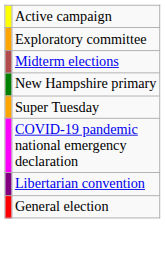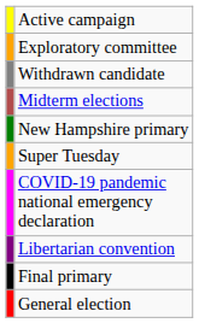 <table class="wikitable"  style="float:right; margin:11px">
 <tr>
 <td style="background:yellow;"></td>
 <td>Active campaign</td>
 </tr>
 <tr>
 <td style="background:orange;"></td>
 <td>Exploratory committee</td>
+</tr>
+<tr>
+<td style="background:gray;"></td>
+<td>Withdrawn candidate</td>
 </tr>
 <tr>
 <td style="background:#B24C4C;"></td>
 <td><a href='#'>Midterm elections</a></td>
 </tr>
 <tr>
 <td style="background:green;"></td>
 <td>New Hampshire primary</td>
 </tr>
 <tr>
 <td style="background:orange;"></td>
 <td>Super Tuesday</td>
 </tr>
 <tr>
 <td style="background:magenta;"></td>
 <td><a href='#'>COVID-19 pandemic</a> <br> national emergency <br> declaration</td>
 </tr>
 <tr>
 <td style="background:purple;"></td>
 <td><a href='#'>Libertarian convention</a></td>
 </tr>
 <tr>
+<td style="background:black;"></td>
+<td>Final primary</td>
+</tr>
+<tr>
 <td style="background:red;"></td>
 <td>General election</td>
 </tr>
 </table>
